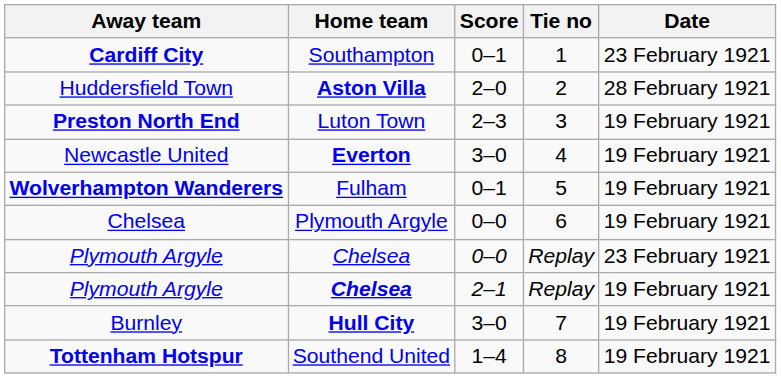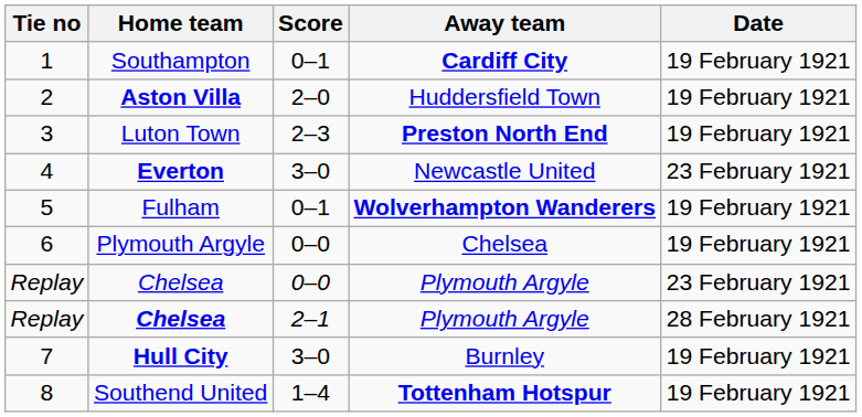 <table class="wikitable" style="text-align: center">
 <tr>
-<th>Away team</th>
+<th>Tie no</th>
 <th>Home team</th>
 <th>Score</th>
-<th>Tie no</th>
+<th>Away team</th>
 <th>Date</th>
 </tr>
 <tr>
-<td><strong><a href='#'>Cardiff City</a></strong></td>
+<td>1</td>
 <td><a href='#'>Southampton</a></td>
 <td>0–1</td>
-<td>1</td>
+<td><strong><a href='#'>Cardiff City</a></strong></td>
+<td>19 February 1921</td>
+</tr>
+<tr>
+<td>2</td>
+<td><strong><a href='#'>Aston Villa</a></strong></td>
+<td>2–0</td>
+<td><a href='#'>Huddersfield Town</a></td>
+<td>19 February 1921</td>
+</tr>
+<tr>
+<td>3</td>
+<td><a href='#'>Luton Town</a></td>
+<td>2–3</td>
+<td><strong><a href='#'>Preston North End</a></strong></td>
+<td>19 February 1921</td>
+</tr>
+<tr>
+<td>4</td>
+<td><strong><a href='#'>Everton</a></strong></td>
+<td>3–0</td>
+<td><a href='#'>Newcastle United</a></td>
 <td>23 February 1921</td>
 </tr>
 <tr>
-<td><a href='#'>Huddersfield Town</a></td>
-<td><strong><a href='#'>Aston Villa</a></strong></td>
-<td>2–0</td>
-<td>2</td>
+<td>5</td>
+<td><a href='#'>Fulham</a></td>
+<td>0–1</td>
+<td><strong><a href='#'>Wolverhampton Wanderers</a></strong></td>
+<td>19 February 1921</td>
+</tr>
+<tr>
+<td>6</td>
+<td><a href='#'>Plymouth Argyle</a></td>
+<td>0–0</td>
+<td><a href='#'>Chelsea</a></td>
+<td>19 February 1921</td>
+</tr>
+<tr>
+<td><em>Replay</em></td>
+<td><em><a href='#'>Chelsea</a></em></td>
+<td><em>0–0</em></td>
+<td><em><a href='#'>Plymouth Argyle</a></em></td>
+<td>23 February 1921</td>
+</tr>
+<tr>
+<td><em>Replay</em></td>
+<td><strong><em><a href='#'>Chelsea</a></em></strong></td>
+<td><em>2–1</em></td>
+<td><em><a href='#'>Plymouth Argyle</a></em></td>
 <td>28 February 1921</td>
 </tr>
 <tr>
-<td><strong><a href='#'>Preston North End</a></strong></td>
-<td><a href='#'>Luton Town</a></td>
-<td>2–3</td>
-<td>3</td>
+<td>7</td>
+<td><strong><a href='#'>Hull City</a></strong></td>
+<td>3–0</td>
+<td><a href='#'>Burnley</a></td>
 <td>19 February 1921</td>
 </tr>
 <tr>
-<td><a href='#'>Newcastle United</a></td>
-<td><strong><a href='#'>Everton</a></strong></td>
-<td>3–0</td>
-<td>4</td>
-<td>19 February 1921</td>
-</tr>
-<tr>
-<td><strong><a href='#'>Wolverhampton Wanderers</a></strong></td>
-<td><a href='#'>Fulham</a></td>
-<td>0–1</td>
-<td>5</td>
-<td>19 February 1921</td>
-</tr>
-<tr>
-<td><a href='#'>Chelsea</a></td>
-<td><a href='#'>Plymouth Argyle</a></td>
-<td>0–0</td>
-<td>6</td>
-<td>19 February 1921</td>
-</tr>
-<tr>
-<td><em><a href='#'>Plymouth Argyle</a></em></td>
-<td><em><a href='#'>Chelsea</a></em></td>
-<td><em>0–0</em></td>
-<td><em>Replay</em></td>
-<td>23 February 1921</td>
-</tr>
-<tr>
-<td><em><a href='#'>Plymouth Argyle</a></em></td>
-<td><strong><em><a href='#'>Chelsea</a></em></strong></td>
-<td><em>2–1</em></td>
-<td><em>Replay</em></td>
-<td>19 February 1921</td>
-</tr>
-<tr>
-<td><a href='#'>Burnley</a></td>
-<td><strong><a href='#'>Hull City</a></strong></td>
-<td>3–0</td>
-<td>7</td>
-<td>19 February 1921</td>
-</tr>
-<tr>
-<td><strong><a href='#'>Tottenham Hotspur</a></strong></td>
+<td>8</td>
 <td><a href='#'>Southend United</a></td>
 <td>1–4</td>
-<td>8</td>
+<td><strong><a href='#'>Tottenham Hotspur</a></strong></td>
 <td>19 February 1921</td>
 </tr>
 </table>
